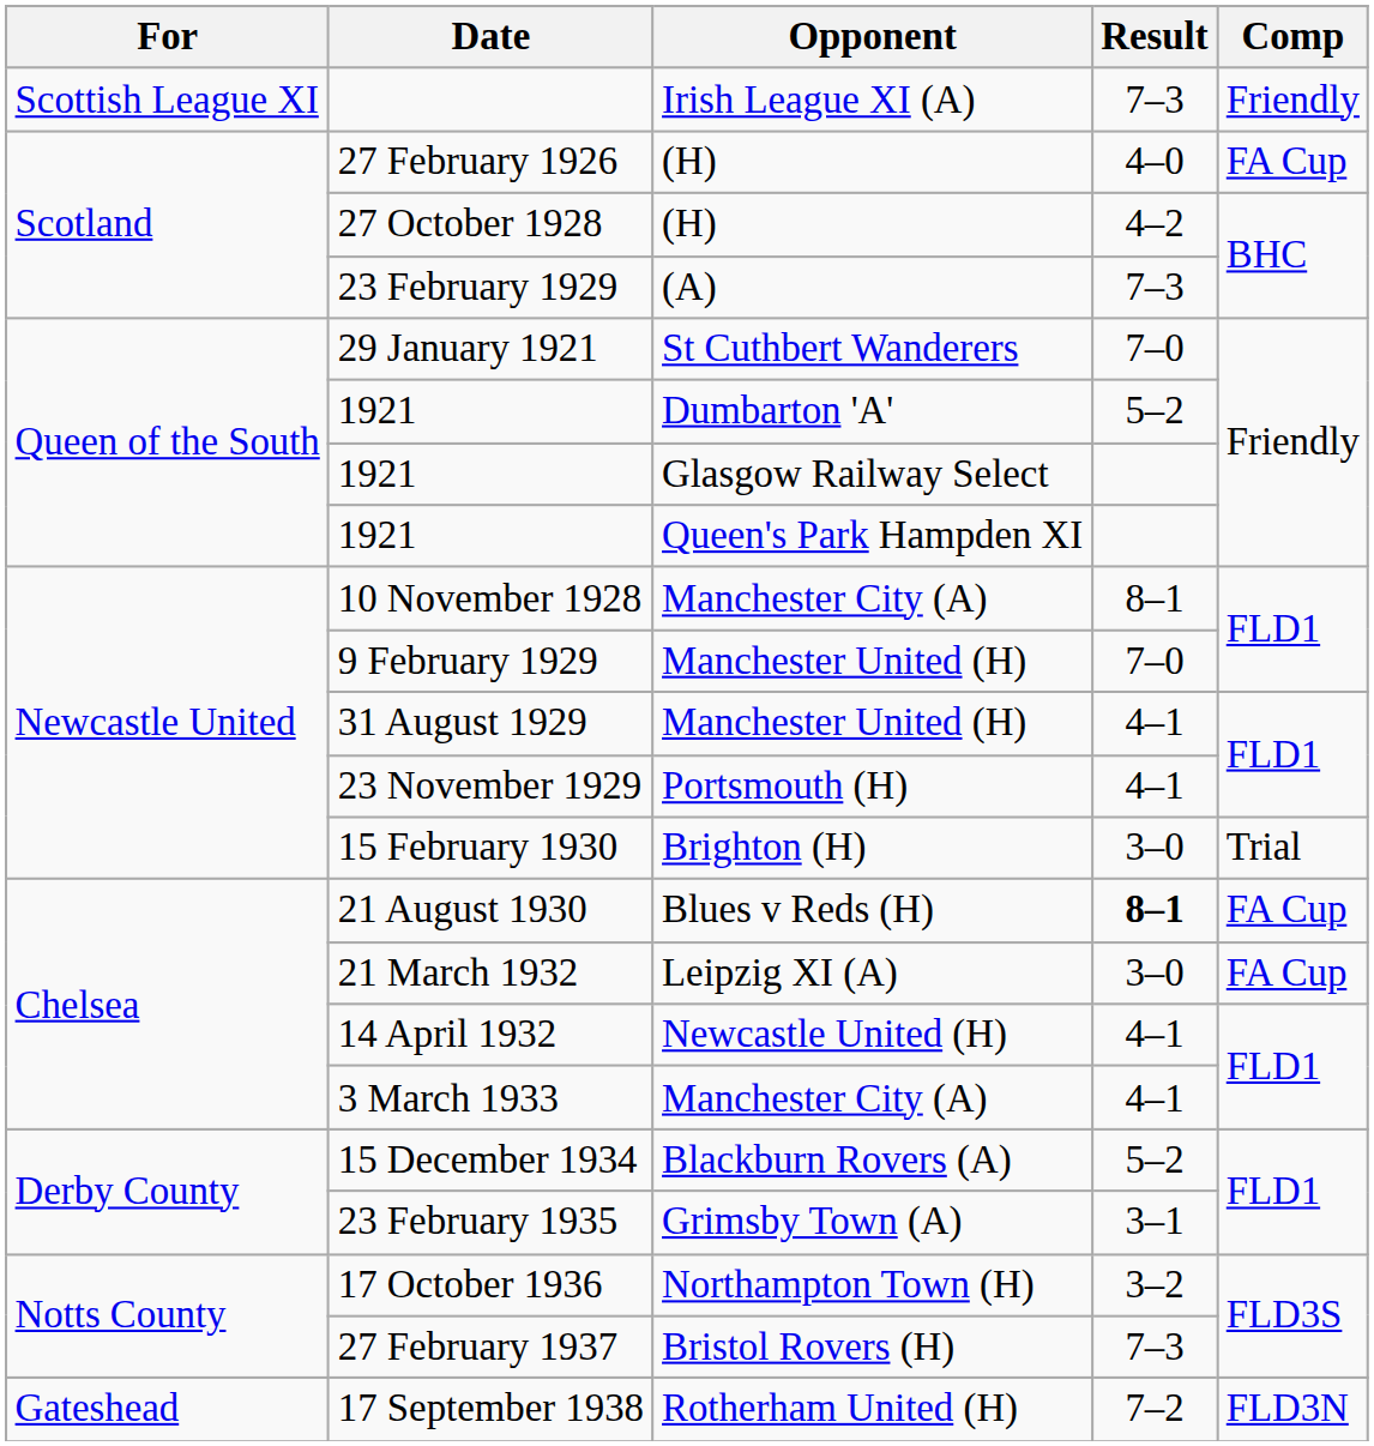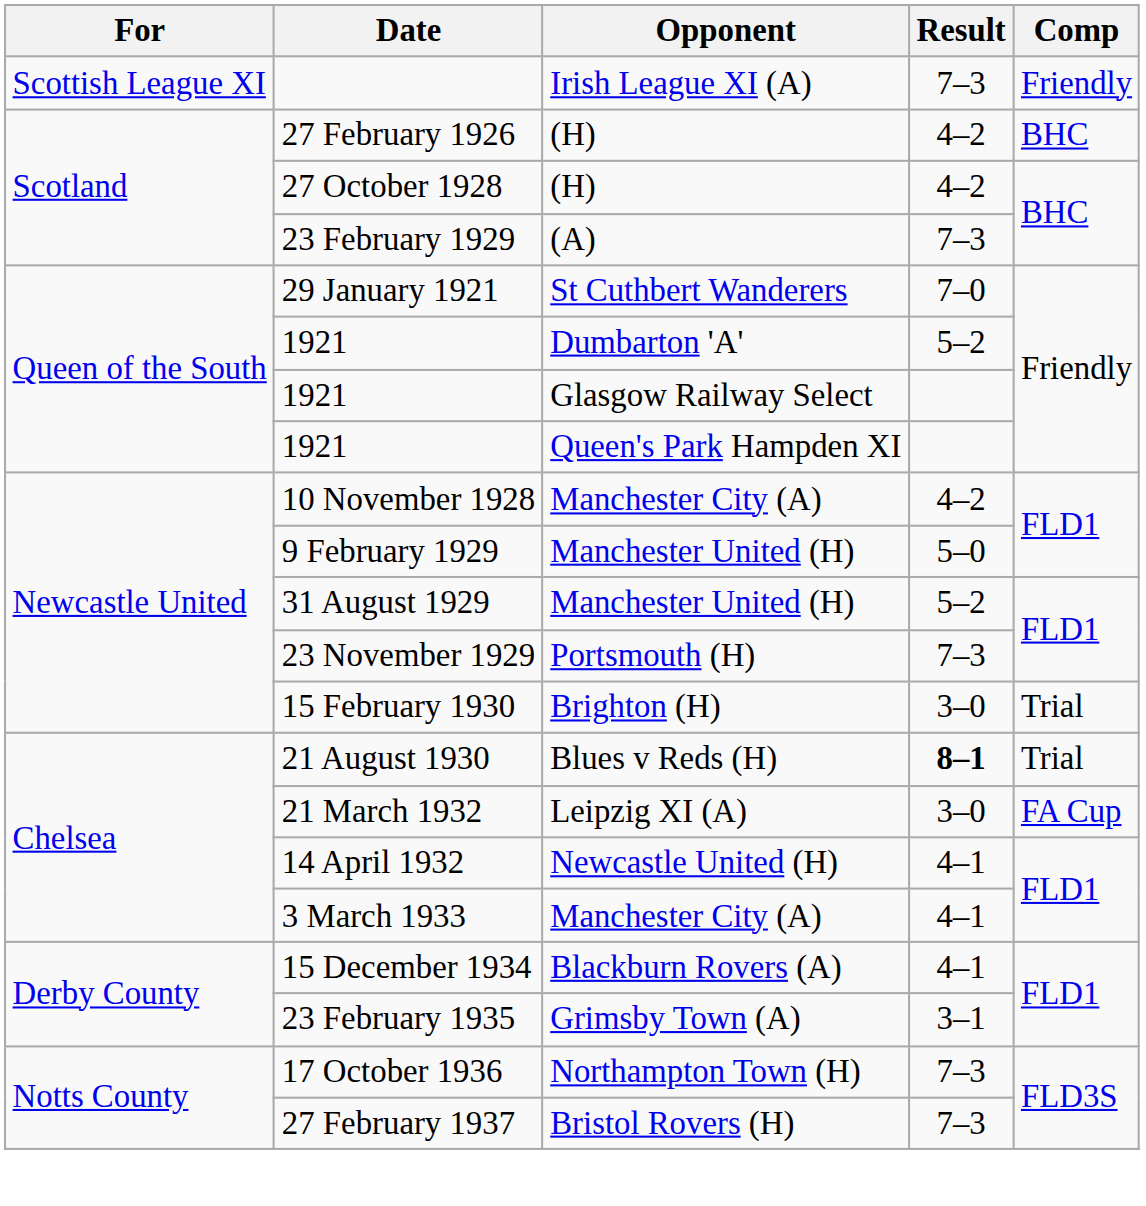 <table class="wikitable sortable plainrowheaders">
 <tr>
 <th scope=col>For</th>
 <th scope=col data-sort-type=date>Date</th>
 <th scope=col>Opponent</th>
 <th scope=col>Result</th>
 <th scope=col>Comp</th>
 </tr>
 <tr>
 <td scope=row><a href='#'>Scottish League XI</a></td>
 <td></td>
 <td> <a href='#'>Irish League XI</a> (A)</td>
 <td align=center>7–3</td>
 <td><a href='#'>Friendly</a></td>
 </tr>
 <tr>
 <td rowspan = "3" scope=row><a href='#'>Scotland</a></td>
 <td>27 February 1926</td>
 <td> (H)</td>
-<td align=center>4–0</td>
-<td><a href='#'>FA Cup</a></td>
+<td align=center>4–2</td>
+<td><a href='#'>BHC</a></td>
 </tr>
 <tr>
 <td>27 October 1928</td>
 <td> (H)</td>
 <td align=center>4–2</td>
 <td rowspan=2><a href='#'>BHC</a></td>
 </tr>
 <tr>
 <td>23 February 1929</td>
 <td> (A)</td>
 <td align=center>7–3</td>
 </tr>
 <tr>
 <td rowspan = "4" scope=row><a href='#'>Queen of the South</a></td>
 <td>29 January 1921</td>
 <td><a href='#'>St Cuthbert Wanderers</a></td>
 <td align=center>7–0</td>
 <td rowspan = "4">Friendly</td>
 </tr>
 <tr>
 <td>1921</td>
 <td><a href='#'>Dumbarton</a> 'A'</td>
 <td align=center>5–2</td>
 </tr>
 <tr>
 <td>1921</td>
 <td>Glasgow Railway Select</td>
 <td align=center></td>
 </tr>
 <tr>
 <td>1921</td>
 <td><a href='#'>Queen's Park</a> Hampden XI</td>
 <td align=center></td>
 </tr>
 <tr>
 <td rowspan = "5" scope=row><a href='#'>Newcastle United</a></td>
 <td>10 November 1928</td>
 <td><a href='#'>Manchester City</a> (A)</td>
-<td align=center>8–1</td>
+<td align=center>4–2</td>
 <td rowspan = "2"><a href='#'>FLD1</a></td>
 </tr>
 <tr>
 <td>9 February 1929</td>
 <td><a href='#'>Manchester United</a> (H)</td>
-<td align=center>7–0</td>
+<td align=center>5–0</td>
 </tr>
 <tr>
 <td>31 August 1929</td>
 <td><a href='#'>Manchester United</a> (H)</td>
-<td align=center>4–1</td>
+<td align=center>5–2</td>
 <td rowspan = "2"><a href='#'>FLD1</a></td>
 </tr>
 <tr>
 <td>23 November 1929</td>
 <td><a href='#'>Portsmouth</a> (H)</td>
-<td align=center>4–1</td>
+<td align=center>7–3</td>
 </tr>
 <tr>
 <td>15 February 1930</td>
 <td><a href='#'>Brighton</a> (H)</td>
 <td align=center>3–0</td>
 <td>Trial</td>
 </tr>
 <tr>
 <td rowspan = "4" scope=row><a href='#'>Chelsea</a></td>
 <td>21 August 1930</td>
 <td>Blues v Reds (H)</td>
 <td align=center><strong>8–1</strong></td>
-<td><a href='#'>FA Cup</a></td>
+<td>Trial</td>
 </tr>
 <tr>
 <td>21 March 1932</td>
 <td>Leipzig XI (A)</td>
 <td align=center>3–0</td>
 <td><a href='#'>FA Cup</a></td>
 </tr>
 <tr>
 <td>14 April 1932</td>
 <td><a href='#'>Newcastle United</a> (H)</td>
 <td align=center>4–1</td>
 <td rowspan = "2"><a href='#'>FLD1</a></td>
 </tr>
 <tr>
 <td>3 March 1933</td>
 <td><a href='#'>Manchester City</a> (A)</td>
 <td align=center>4–1</td>
 </tr>
 <tr>
 <td rowspan = "2" scope=row><a href='#'>Derby County</a></td>
 <td>15 December 1934</td>
 <td><a href='#'>Blackburn Rovers</a> (A)</td>
-<td align=center>5–2</td>
+<td align=center>4–1</td>
 <td rowspan = "2"><a href='#'>FLD1</a></td>
 </tr>
 <tr>
 <td>23 February 1935</td>
 <td><a href='#'>Grimsby Town</a> (A)</td>
 <td align=center>3–1</td>
 </tr>
 <tr>
 <td rowspan = "2" scope=row><a href='#'>Notts County</a></td>
 <td>17 October 1936</td>
 <td><a href='#'>Northampton Town</a> (H)</td>
-<td align=center>3–2</td>
+<td align=center>7–3</td>
 <td rowspan = "2"><a href='#'>FLD3S</a></td>
 </tr>
 <tr>
 <td>27 February 1937</td>
 <td><a href='#'>Bristol Rovers</a> (H)</td>
 <td align=center>7–3</td>
 </tr>
-<tr>
-<td scope=row><a href='#'>Gateshead</a></td>
-<td>17 September 1938</td>
-<td><a href='#'>Rotherham United</a> (H)</td>
-<td align=center>7–2</td>
-<td><a href='#'>FLD3N</a></td>
-</tr>
 </table>
